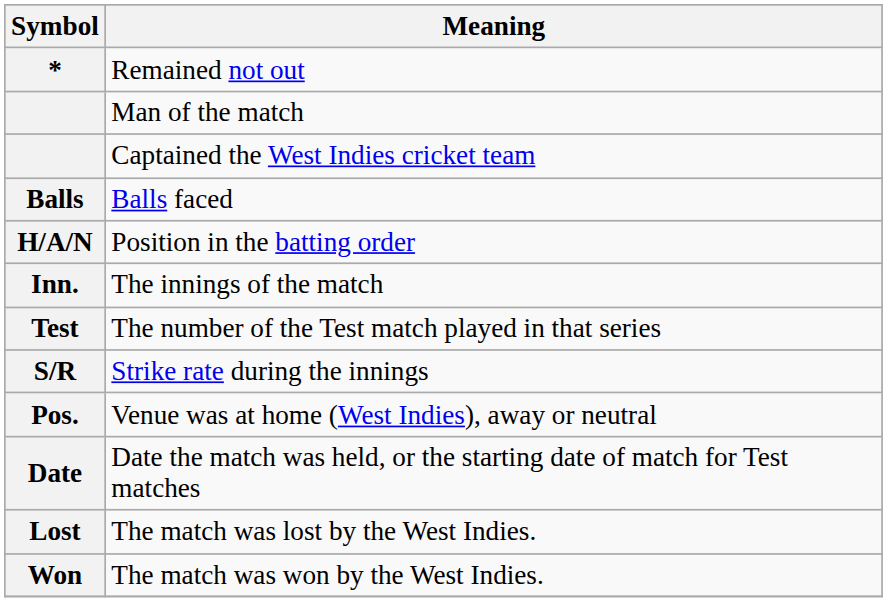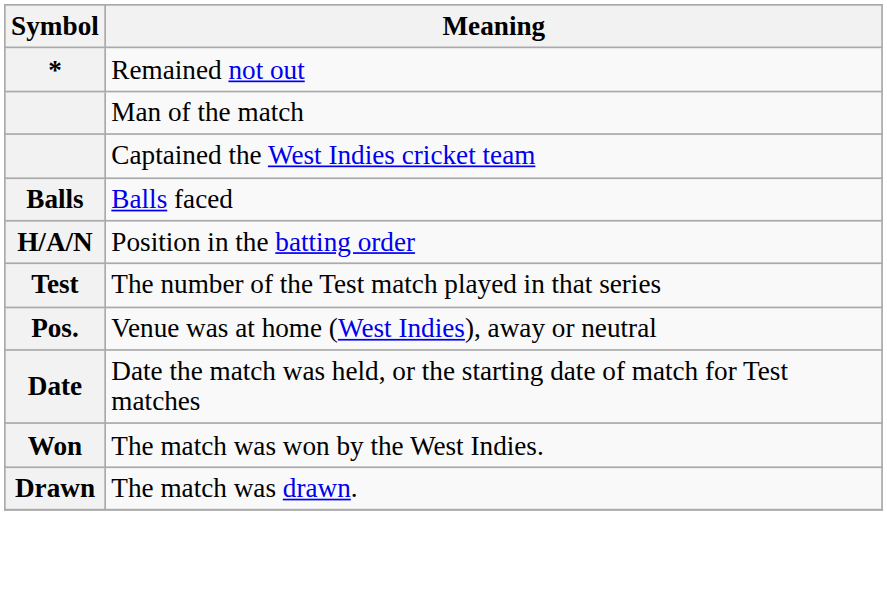 <table class="wikitable plainrowheaders" border="1">
 <tr>
 <th scope="col" style="width:50px">Symbol</th>
 <th scope="col" style="width:450px">Meaning</th>
 </tr>
 <tr>
 <th scope="row">*</th>
 <td>Remained <a href='#'>not out</a></td>
 </tr>
 <tr>
 <th scope="row"></th>
 <td>Man of the match</td>
 </tr>
 <tr>
 <th scope="row"></th>
 <td>Captained the <a href='#'>West Indies cricket team</a></td>
 </tr>
 <tr>
 <th scope="row">Balls</th>
 <td><a href='#'>Balls</a> faced</td>
 </tr>
 <tr>
 <th scope="row">H/A/N</th>
 <td>Position in the <a href='#'>batting order</a></td>
 </tr>
 <tr>
-<th scope="row">Inn.</th>
-<td>The innings of the match</td>
-</tr>
-<tr>
 <th scope="row">Test</th>
 <td>The number of the Test match played in that series</td>
-</tr>
-<tr>
-<th scope="row">S/R</th>
-<td><a href='#'>Strike rate</a> during the innings</td>
 </tr>
 <tr>
 <th scope="row">Pos.</th>
 <td>Venue was at home (<a href='#'>West Indies</a>), away or neutral</td>
 </tr>
 <tr>
 <th scope="row">Date</th>
 <td>Date the match was held, or the starting date of match for Test matches</td>
 </tr>
 <tr>
-<th scope="row">Lost</th>
-<td>The match was lost by the West Indies.</td>
-</tr>
-<tr>
 <th scope="row">Won</th>
 <td>The match was won by the West Indies.</td>
 </tr>
 <tr>
+<th scope="row">Drawn</th>
+<td>The match was <a href='#'>drawn</a>.</td>
+</tr>
+<tr>
 </tr>
 </table>
